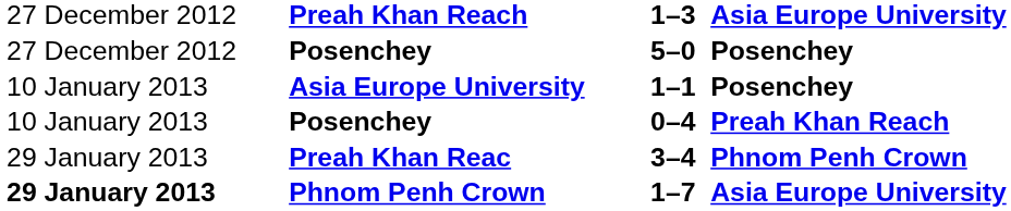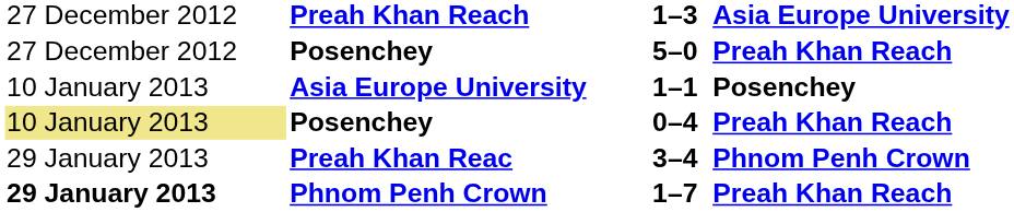 <table width=50% cellspacing=1>
 <tr>
 <th></th>
 <th></th>
 <th></th>
 </tr>
 <tr>
 <td>27 December 2012</td>
 <td align=left><strong><a href='#'>Preah Khan Reach</a></strong></td>
 <td align=left><strong>1–3</strong></td>
 <td><strong><a href='#'>Asia Europe University</a></strong></td>
 </tr>
 <tr>
 <td>27 December 2012</td>
 <td align=left><strong>Posenchey</strong></td>
 <td align=left><strong>5–0</strong></td>
-<td><strong>Posenchey</strong></td>
+<td><strong><a href='#'>Preah Khan Reach</a></strong></td>
 </tr>
 <tr>
 <td>10 January 2013</td>
 <td align=left><strong><a href='#'>Asia Europe University</a></strong></td>
 <td align=left><strong>1–1</strong></td>
 <td><strong>Posenchey</strong></td>
 </tr>
 <tr>
-<td>10 January 2013</td>
+<td style="background: khaki;">10 January 2013</td>
 <td align=left><strong>Posenchey</strong></td>
 <td align=left><strong>0–4</strong></td>
 <td><strong><a href='#'>Preah Khan Reach</a></strong></td>
 </tr>
 <tr>
 <td>29 January 2013</td>
 <td align=left><strong><a href='#'>Preah Khan Reac</a></strong></td>
 <td align=left><strong>3–4</strong></td>
 <td><strong><a href='#'>Phnom Penh Crown</a></strong></td>
 </tr>
 <tr>
 <td><strong>29 January 2013</strong></td>
 <td align=left><strong><a href='#'>Phnom Penh Crown</a></strong></td>
 <td align=left><strong>1–7</strong></td>
-<td><strong><a href='#'>Asia Europe University</a></strong></td>
+<td><strong><a href='#'>Preah Khan Reach</a></strong></td>
 </tr>
 </table>
